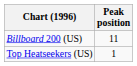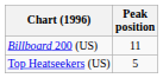 <table class="wikitable">
 <tr>
 <th>Chart (1996)</th>
 <th>Peak<br>position</th>
 </tr>
 <tr>
 <td><a href='#'><em>Billboard</em> 200</a> (US)</td>
 <td align="center">11</td>
 </tr>
 <tr>
 <td><a href='#'>Top Heatseekers</a> (US)</td>
-<td align="center">1</td>
+<td align="center">5</td>
 </tr>
 </table>
